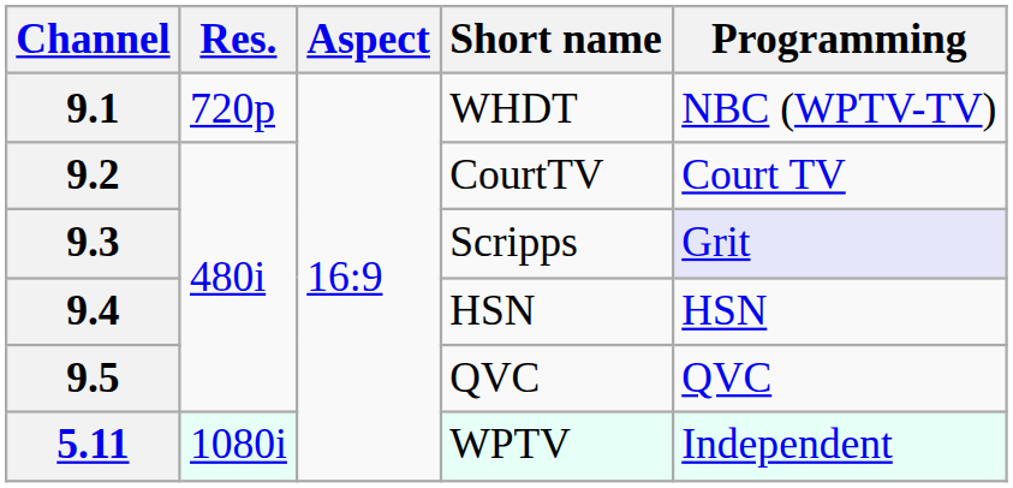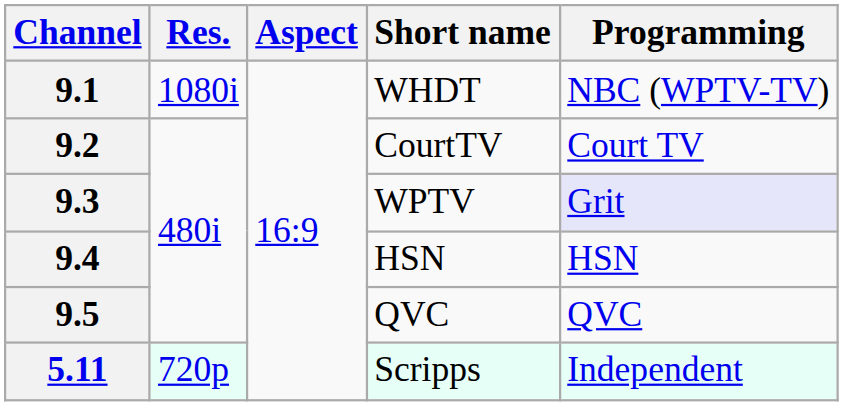 <table class="wikitable">
 <tr>
 <th scope = "col"><a href='#'>Channel</a></th>
 <th scope = "col"><a href='#'>Res.</a></th>
 <th scope = "col"><a href='#'>Aspect</a></th>
 <th scope = "col">Short name</th>
 <th scope = "col">Programming</th>
 </tr>
 <tr>
 <th scope = "row">9.1</th>
-<td><a href='#'>720p</a></td>
+<td><a href='#'>1080i</a></td>
 <td rowspan=6><a href='#'>16:9</a></td>
 <td>WHDT</td>
 <td><a href='#'>NBC</a> (<a href='#'>WPTV-TV</a>)</td>
 </tr>
 <tr>
 <th scope = "row">9.2</th>
 <td rowspan=4><a href='#'>480i</a></td>
 <td>CourtTV</td>
 <td><a href='#'>Court TV</a></td>
 </tr>
 <tr>
 <th scope = "row">9.3</th>
-<td>Scripps</td>
+<td>WPTV</td>
 <td style="background: lavender;"><a href='#'>Grit</a></td>
 </tr>
 <tr>
 <th scope = "row">9.4</th>
 <td>HSN</td>
 <td><a href='#'>HSN</a></td>
 </tr>
 <tr>
 <th scope = "row">9.5</th>
 <td>QVC</td>
 <td><a href='#'>QVC</a></td>
 </tr>
 <tr style="background-color: #E6FFF7;">
 <th scope = "row"><a href='#'>5.11</a></th>
-<td><a href='#'>1080i</a></td>
-<td>WPTV</td>
+<td><a href='#'>720p</a></td>
+<td>Scripps</td>
 <td><a href='#'>Independent</a></td>
 </tr>
 </table>
